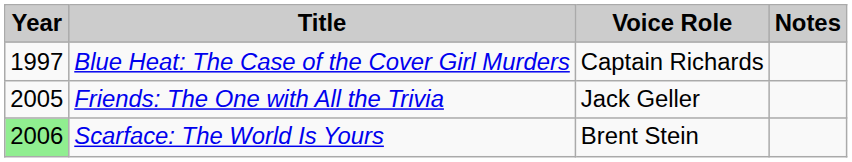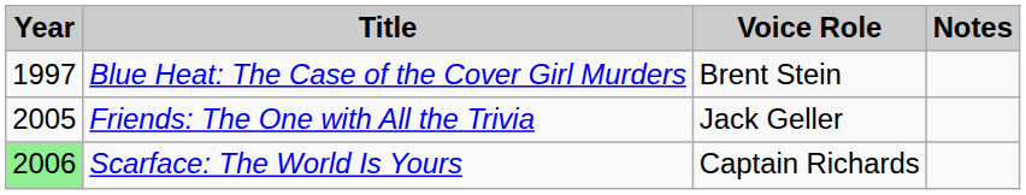 <table class="wikitable sortable">
 <tr>
 <th style="background:#ccc;">Year</th>
 <th style="background:#ccc;">Title</th>
 <th style="background:#ccc;">Voice Role</th>
 <th style="background:#ccc;">Notes</th>
 </tr>
 <tr>
 <td>1997</td>
 <td><em><a href='#'>Blue Heat: The Case of the Cover Girl Murders</a></em></td>
-<td>Captain Richards</td>
+<td>Brent Stein</td>
 <td></td>
 </tr>
 <tr>
 <td>2005</td>
 <td><em><a href='#'>Friends: The One with All the Trivia</a></em></td>
 <td>Jack Geller</td>
 <td></td>
 </tr>
 <tr>
 <td style="background: lightgreen;">2006</td>
 <td><em><a href='#'>Scarface: The World Is Yours</a></em></td>
-<td>Brent Stein</td>
+<td>Captain Richards</td>
 <td></td>
 </tr>
 </table>
